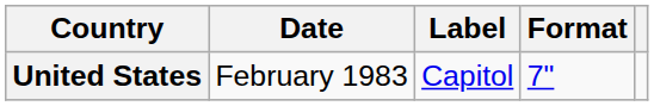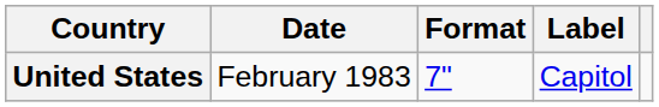 <table class="wikitable plainrowheaders">
 <tr>
 <th scope="col">Country</th>
 <th scope="col">Date</th>
+<th scope="col">Format</th>
 <th scope="col">Label</th>
-<th scope="col">Format</th>
 <th scope="col"></th>
 </tr>
 <tr>
 <th scope="row">United States</th>
 <td>February 1983</td>
+<td><a href='#'>7"</a></td>
 <td><a href='#'>Capitol</a></td>
-<td><a href='#'>7"</a></td>
 <td></td>
 </tr>
 </table>
